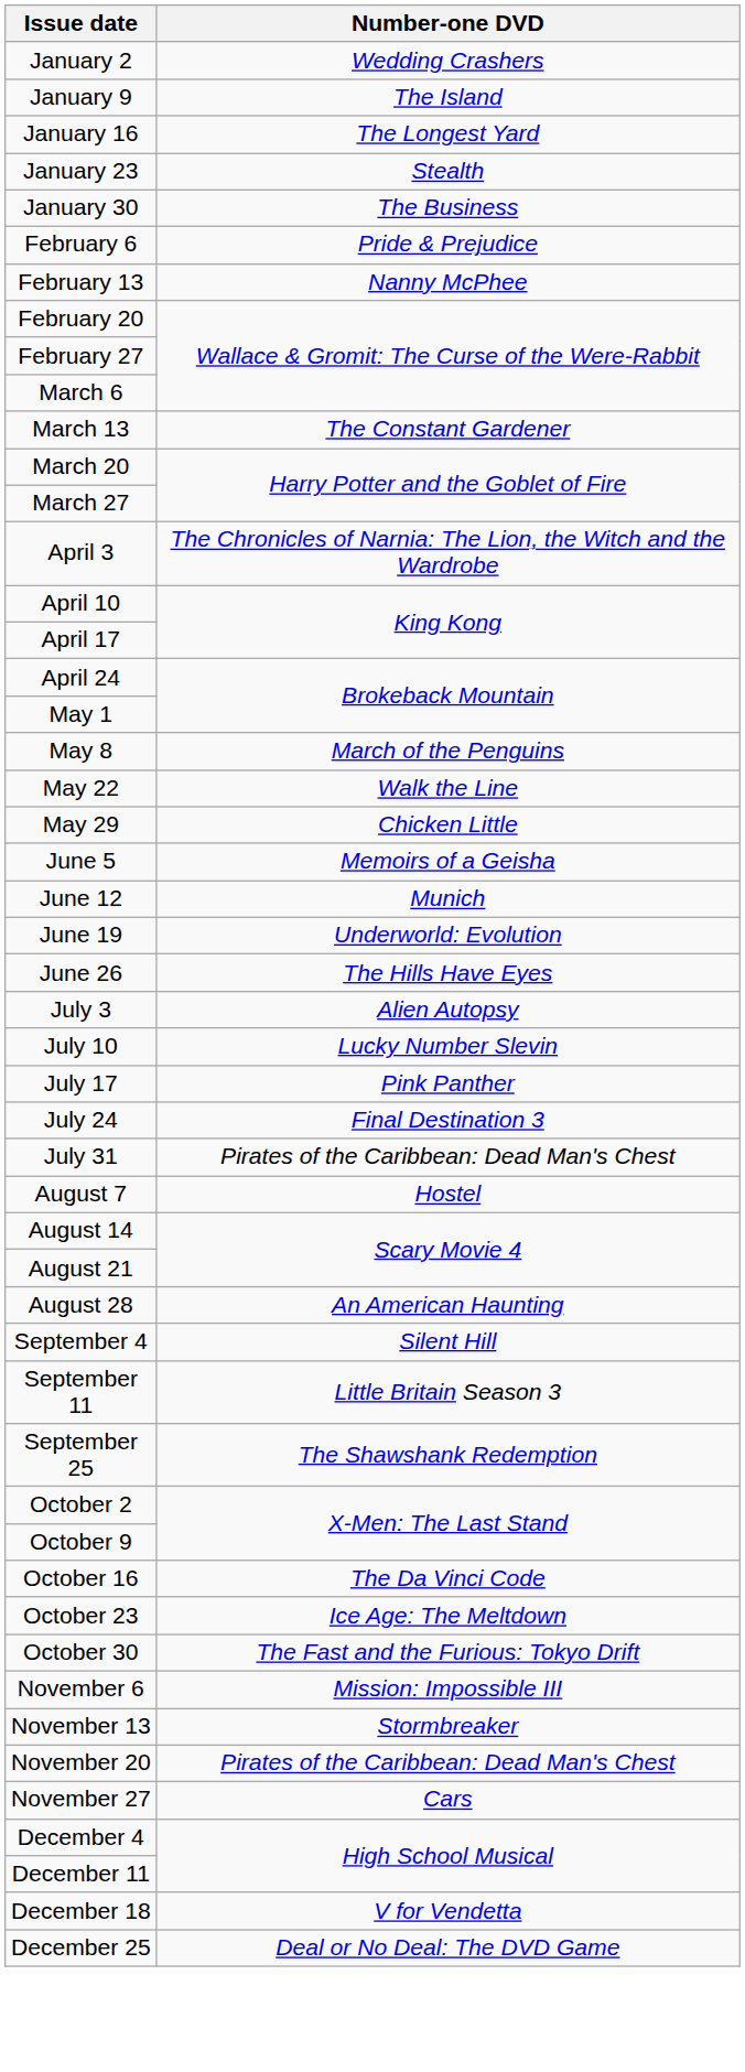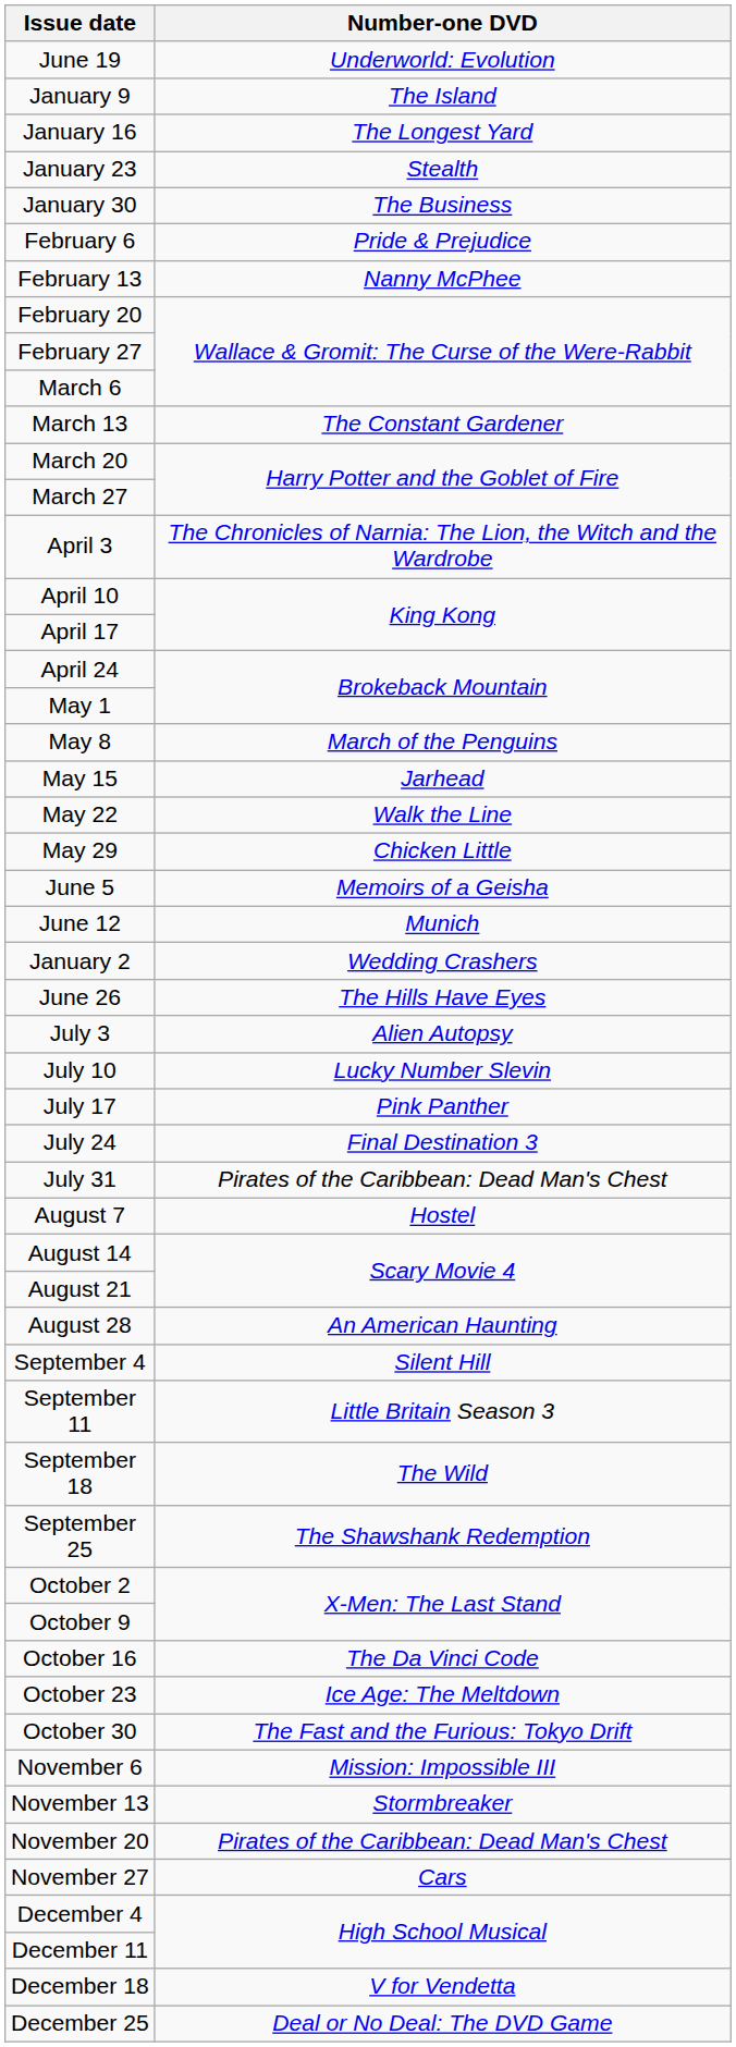 <table class="wikitable" style="text-align:center; width: 40%;">
 <tr>
 <th>Issue date</th>
 <th>Number-one DVD</th>
 </tr>
 <tr>
-<td>January 2</td>
-<td><em><a href='#'>Wedding Crashers</a></em></td>
+<td>June 19</td>
+<td><em><a href='#'>Underworld: Evolution</a></em></td>
 </tr>
 <tr>
 <td>January 9</td>
 <td><em><a href='#'>The Island</a></em></td>
 </tr>
 <tr>
 <td>January 16</td>
 <td><em><a href='#'>The Longest Yard</a></em></td>
 </tr>
 <tr>
 <td>January 23</td>
 <td><em><a href='#'>Stealth</a></em></td>
 </tr>
 <tr>
 <td>January 30</td>
 <td><em><a href='#'>The Business</a></em></td>
 </tr>
 <tr>
 <td>February 6</td>
 <td><em><a href='#'>Pride & Prejudice</a></em></td>
 </tr>
 <tr>
 <td>February 13</td>
 <td><em><a href='#'>Nanny McPhee</a></em></td>
 </tr>
 <tr>
 <td>February 20</td>
 <td rowspan="3"><em><a href='#'>Wallace & Gromit: The Curse of the Were-Rabbit</a></em></td>
 </tr>
 <tr>
 <td>February 27</td>
 </tr>
 <tr>
 <td>March 6</td>
 </tr>
 <tr>
 <td>March 13</td>
 <td><em><a href='#'>The Constant Gardener</a></em></td>
 </tr>
 <tr>
 <td>March 20</td>
 <td rowspan="2"><em><a href='#'>Harry Potter and the Goblet of Fire</a></em></td>
 </tr>
 <tr>
 <td>March 27</td>
 </tr>
 <tr>
 <td>April 3</td>
 <td><em><a href='#'>The Chronicles of Narnia: The Lion, the Witch and the Wardrobe</a></em></td>
 </tr>
 <tr>
 <td>April 10</td>
 <td rowspan="2"><em><a href='#'>King Kong</a></em></td>
 </tr>
 <tr>
 <td>April 17</td>
 </tr>
 <tr>
 <td>April 24</td>
 <td rowspan="2"><em><a href='#'>Brokeback Mountain</a></em></td>
 </tr>
 <tr>
 <td>May 1</td>
 </tr>
 <tr>
 <td>May 8</td>
 <td><em><a href='#'>March of the Penguins</a></em></td>
 </tr>
 <tr>
+<td>May 15</td>
+<td><em><a href='#'>Jarhead</a></em></td>
+</tr>
+<tr>
 <td>May 22</td>
 <td><em><a href='#'>Walk the Line</a></em></td>
 </tr>
 <tr>
 <td>May 29</td>
 <td><em><a href='#'>Chicken Little</a></em></td>
 </tr>
 <tr>
 <td>June 5</td>
 <td><em><a href='#'>Memoirs of a Geisha</a></em></td>
 </tr>
 <tr>
 <td>June 12</td>
 <td><em><a href='#'>Munich</a></em></td>
 </tr>
 <tr>
-<td>June 19</td>
-<td><em><a href='#'>Underworld: Evolution</a></em></td>
+<td>January 2</td>
+<td><em><a href='#'>Wedding Crashers</a></em></td>
 </tr>
 <tr>
 <td>June 26</td>
 <td><em><a href='#'>The Hills Have Eyes</a></em></td>
 </tr>
 <tr>
 <td>July 3</td>
 <td><em><a href='#'>Alien Autopsy</a></em></td>
 </tr>
 <tr>
 <td>July 10</td>
 <td><em><a href='#'>Lucky Number Slevin</a></em></td>
 </tr>
 <tr>
 <td>July 17</td>
 <td><em><a href='#'>Pink Panther</a></em></td>
 </tr>
 <tr>
 <td>July 24</td>
 <td><em><a href='#'>Final Destination 3</a></em></td>
 </tr>
 <tr>
 <td>July 31</td>
 <td><em>Pirates of the Caribbean: Dead Man's Chest</em></td>
 </tr>
 <tr>
 <td>August 7</td>
 <td><em><a href='#'>Hostel</a></em></td>
 </tr>
 <tr>
 <td>August 14</td>
 <td rowspan="2"><em><a href='#'>Scary Movie 4</a></em></td>
 </tr>
 <tr>
 <td>August 21</td>
 </tr>
 <tr>
 <td>August 28</td>
 <td><em><a href='#'>An American Haunting</a></em></td>
 </tr>
 <tr>
 <td>September 4</td>
 <td><em><a href='#'>Silent Hill</a></em></td>
 </tr>
 <tr>
 <td>September 11</td>
 <td><em><a href='#'>Little Britain</a> Season 3</em></td>
+</tr>
+<tr>
+<td>September 18</td>
+<td><em><a href='#'>The Wild</a></em></td>
 </tr>
 <tr>
 <td>September 25</td>
 <td><em><a href='#'>The Shawshank Redemption</a></em></td>
 </tr>
 <tr>
 <td>October 2</td>
 <td rowspan="2"><em><a href='#'>X-Men: The Last Stand</a></em></td>
 </tr>
 <tr>
 <td>October 9</td>
 </tr>
 <tr>
 <td>October 16</td>
 <td><em><a href='#'>The Da Vinci Code</a></em></td>
 </tr>
 <tr>
 <td>October 23</td>
 <td><em><a href='#'>Ice Age: The Meltdown</a></em></td>
 </tr>
 <tr>
 <td>October 30</td>
 <td><em><a href='#'>The Fast and the Furious: Tokyo Drift</a></em></td>
 </tr>
 <tr>
 <td>November 6</td>
 <td><em><a href='#'>Mission: Impossible III</a></em></td>
 </tr>
 <tr>
 <td>November 13</td>
 <td><em><a href='#'>Stormbreaker</a></em></td>
 </tr>
 <tr>
 <td>November 20</td>
 <td><em><a href='#'>Pirates of the Caribbean: Dead Man's Chest</a></em></td>
 </tr>
 <tr>
 <td>November 27</td>
 <td><em><a href='#'>Cars</a></em></td>
 </tr>
 <tr>
 <td>December 4</td>
 <td rowspan="2"><em><a href='#'>High School Musical</a></em></td>
 </tr>
 <tr>
 <td>December 11</td>
 </tr>
 <tr>
 <td>December 18</td>
 <td><em><a href='#'>V for Vendetta</a></em></td>
 </tr>
 <tr>
 <td>December 25</td>
 <td><em><a href='#'>Deal or No Deal: The DVD Game</a></em></td>
 </tr>
 </table>
